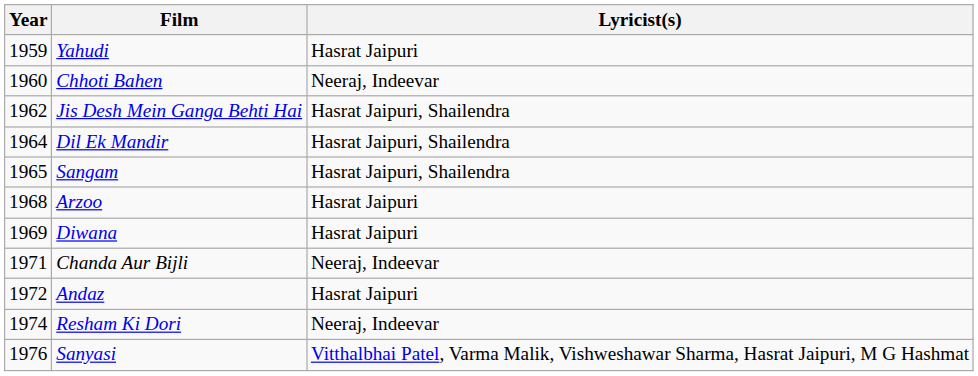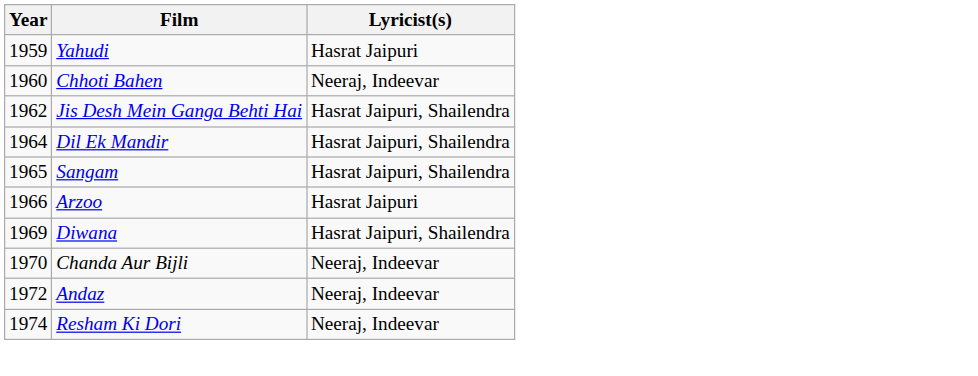 <table class="wikitable sortable">
 <tr>
 <th>Year</th>
 <th>Film</th>
 <th>Lyricist(s)</th>
 </tr>
 <tr>
 <td>1959</td>
 <td><em><a href='#'>Yahudi</a></em></td>
 <td>Hasrat Jaipuri</td>
 </tr>
 <tr>
 <td>1960</td>
 <td><em><a href='#'>Chhoti Bahen</a></em></td>
 <td>Neeraj, Indeevar</td>
 </tr>
 <tr>
 <td>1962</td>
 <td><em><a href='#'>Jis Desh Mein Ganga Behti Hai</a></em></td>
 <td>Hasrat Jaipuri, Shailendra</td>
 </tr>
 <tr>
 <td>1964</td>
 <td><em><a href='#'>Dil Ek Mandir</a></em></td>
 <td>Hasrat Jaipuri, Shailendra</td>
 </tr>
 <tr>
 <td>1965</td>
 <td><em><a href='#'>Sangam</a></em></td>
 <td>Hasrat Jaipuri, Shailendra</td>
 </tr>
 <tr>
-<td>1968</td>
+<td>1966</td>
 <td><em><a href='#'>Arzoo</a></em></td>
 <td>Hasrat Jaipuri</td>
 </tr>
 <tr>
 <td>1969</td>
 <td><em><a href='#'>Diwana</a></em></td>
-<td>Hasrat Jaipuri</td>
+<td>Hasrat Jaipuri, Shailendra</td>
 </tr>
 <tr>
-<td>1971</td>
+<td>1970</td>
 <td><em>Chanda Aur Bijli</em></td>
 <td>Neeraj, Indeevar</td>
 </tr>
 <tr>
 <td>1972</td>
 <td><em><a href='#'>Andaz</a></em></td>
-<td>Hasrat Jaipuri</td>
+<td>Neeraj, Indeevar</td>
 </tr>
 <tr>
 <td>1974</td>
 <td><em><a href='#'>Resham Ki Dori</a></em></td>
 <td>Neeraj, Indeevar</td>
 </tr>
-<tr>
-<td>1976</td>
-<td><em><a href='#'>Sanyasi</a></em></td>
-<td><a href='#'>Vitthalbhai Patel</a>, Varma Malik, Vishweshawar Sharma, Hasrat Jaipuri, M G Hashmat</td>
-</tr>
 </table>
